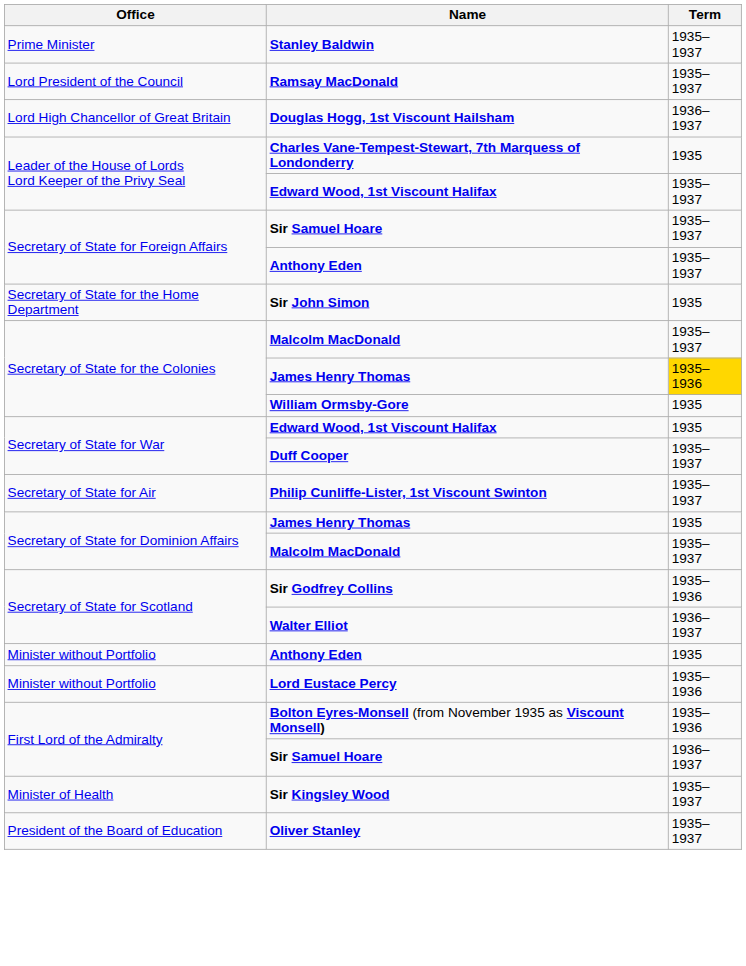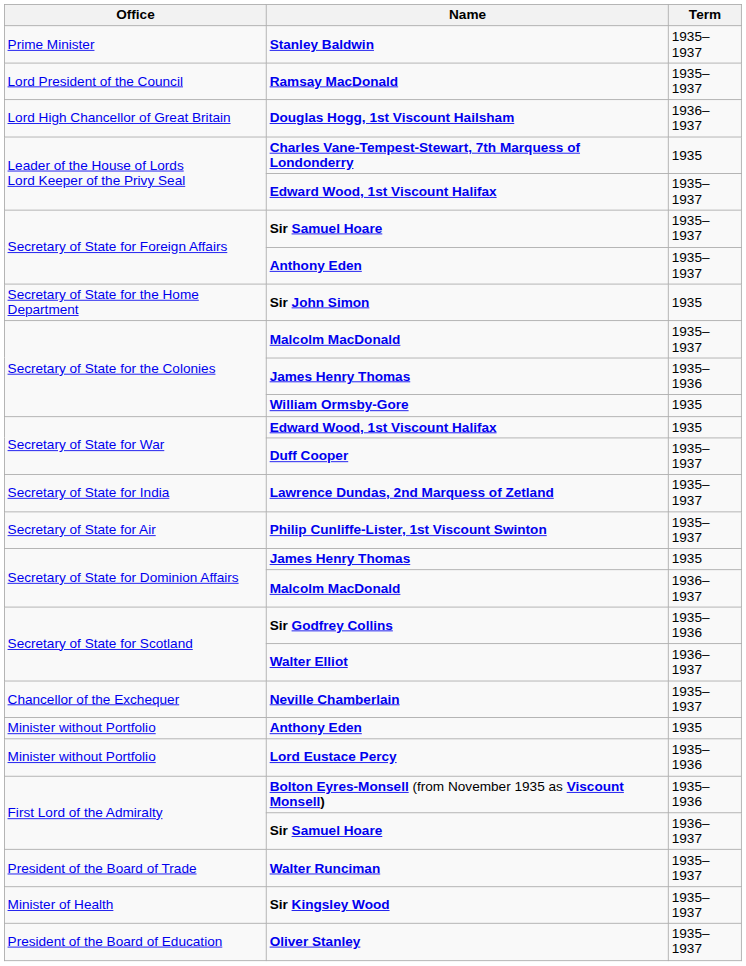 <table class=wikitable>
 <tr>
 <th>Office</th>
 <th>Name</th>
 <th>Term</th>
 </tr>
 <tr>
 <td align="left"><a href='#'>Prime Minister</a></td>
 <td align="left"><strong><a href='#'>Stanley Baldwin</a></strong></td>
 <td align="left">1935–1937</td>
 </tr>
 <tr>
 <td align="left"><a href='#'>Lord President of the Council</a></td>
 <td align="left"><strong><a href='#'>Ramsay MacDonald</a></strong></td>
 <td align="left">1935–1937</td>
 </tr>
 <tr>
 <td align="left"><a href='#'>Lord High Chancellor of Great Britain</a></td>
 <td align="left"><strong><a href='#'>Douglas Hogg, 1st Viscount Hailsham</a></strong></td>
 <td align="left">1936–1937</td>
 </tr>
 <tr>
 <td align="left" rowspan="2"><a href='#'>Leader of the House of Lords</a><br><a href='#'>Lord Keeper of the Privy Seal</a></td>
 <td align="left"><strong><a href='#'>Charles Vane-Tempest-Stewart, 7th Marquess of Londonderry</a></strong></td>
 <td align="left">1935</td>
 </tr>
 <tr>
 <td align="left"><strong><a href='#'>Edward Wood, 1st Viscount Halifax</a></strong></td>
 <td align="left">1935–1937</td>
 </tr>
 <tr>
 <td align="left" rowspan="2"><a href='#'>Secretary of State for Foreign Affairs</a></td>
 <td align="left"><strong>Sir <a href='#'>Samuel Hoare</a></strong></td>
 <td align="left">1935–1937</td>
 </tr>
 <tr>
 <td align="left"><strong><a href='#'>Anthony Eden</a></strong></td>
 <td align="left">1935–1937</td>
 </tr>
 <tr>
 <td align="left"><a href='#'>Secretary of State for the Home Department</a></td>
 <td align="left"><strong>Sir <a href='#'>John Simon</a></strong></td>
 <td align="left">1935</td>
 </tr>
 <tr>
 <td align="left" rowspan="3"><a href='#'>Secretary of State for the Colonies</a></td>
 <td align="left"><strong><a href='#'>Malcolm MacDonald</a></strong></td>
 <td align="left">1935–1937</td>
 </tr>
 <tr>
 <td align="left"><strong><a href='#'>James Henry Thomas</a></strong></td>
-<td align="left" style="background: gold;">1935–1936</td>
+<td align="left">1935–1936</td>
 </tr>
 <tr>
 <td align="left"><strong><a href='#'>William Ormsby-Gore</a></strong></td>
 <td align="left">1935</td>
 </tr>
 <tr>
 <td align="left" rowspan="2"><a href='#'>Secretary of State for War</a></td>
 <td align="left"><strong><a href='#'>Edward Wood, 1st Viscount Halifax</a></strong></td>
 <td align="left">1935</td>
 </tr>
 <tr>
 <td align="left"><strong><a href='#'>Duff Cooper</a></strong></td>
 <td align="left">1935–1937</td>
 </tr>
 <tr>
+<td align="left"><a href='#'>Secretary of State for India</a></td>
+<td align="left"><strong><a href='#'>Lawrence Dundas, 2nd Marquess of Zetland</a></strong></td>
+<td align="left">1935–1937</td>
+</tr>
+<tr>
 <td align="left"><a href='#'>Secretary of State for Air</a></td>
 <td align="left"><strong><a href='#'>Philip Cunliffe-Lister, 1st Viscount Swinton</a></strong></td>
 <td align="left">1935–1937</td>
 </tr>
 <tr>
 <td align="left" rowspan="2"><a href='#'>Secretary of State for Dominion Affairs</a></td>
 <td align="left"><strong><a href='#'>James Henry Thomas</a></strong></td>
 <td align="left">1935</td>
 </tr>
 <tr>
 <td align="left"><strong><a href='#'>Malcolm MacDonald</a></strong></td>
-<td align="left">1935–1937</td>
+<td align="left">1936–1937</td>
 </tr>
 <tr>
 <td align="left" rowspan="2"><a href='#'>Secretary of State for Scotland</a></td>
 <td align="left"><strong>Sir <a href='#'>Godfrey Collins</a></strong></td>
 <td align="left">1935–1936</td>
 </tr>
 <tr>
 <td align="left"><strong><a href='#'>Walter Elliot</a></strong></td>
 <td align="left">1936–1937</td>
+</tr>
+<tr>
+<td align="left"><a href='#'>Chancellor of the Exchequer</a></td>
+<td align="left"><strong><a href='#'>Neville Chamberlain</a></strong></td>
+<td align="left">1935–1937</td>
 </tr>
 <tr>
 <td align="left"><a href='#'>Minister without Portfolio</a></td>
 <td align="left"><strong><a href='#'>Anthony Eden</a></strong></td>
 <td align="left">1935</td>
 </tr>
 <tr>
 <td align="left"><a href='#'>Minister without Portfolio</a></td>
 <td align="left"><strong><a href='#'>Lord Eustace Percy</a></strong></td>
 <td align="left">1935–1936</td>
 </tr>
 <tr>
 <td align="left" rowspan="2"><a href='#'>First Lord of the Admiralty</a></td>
 <td align="left"><strong><a href='#'>Bolton Eyres-Monsell</a></strong> (from November 1935 as <strong><a href='#'>Viscount Monsell</a>)</strong></td>
 <td align="left">1935–1936</td>
 </tr>
 <tr>
 <td align="left"><strong>Sir <a href='#'>Samuel Hoare</a></strong></td>
 <td align="left">1936–1937</td>
 </tr>
 <tr>
+<td align="left"><a href='#'>President of the Board of Trade</a></td>
+<td align="left"><strong><a href='#'>Walter Runciman</a></strong></td>
+<td align="left">1935–1937</td>
+</tr>
+<tr>
 <td align="left"><a href='#'>Minister of Health</a></td>
 <td align="left"><strong>Sir <a href='#'>Kingsley Wood</a></strong></td>
 <td align="left">1935–1937</td>
 </tr>
 <tr>
 <td align="left"><a href='#'>President of the Board of Education</a></td>
 <td align="left"><strong><a href='#'>Oliver Stanley</a></strong></td>
 <td align="left">1935–1937</td>
 </tr>
 </table>
